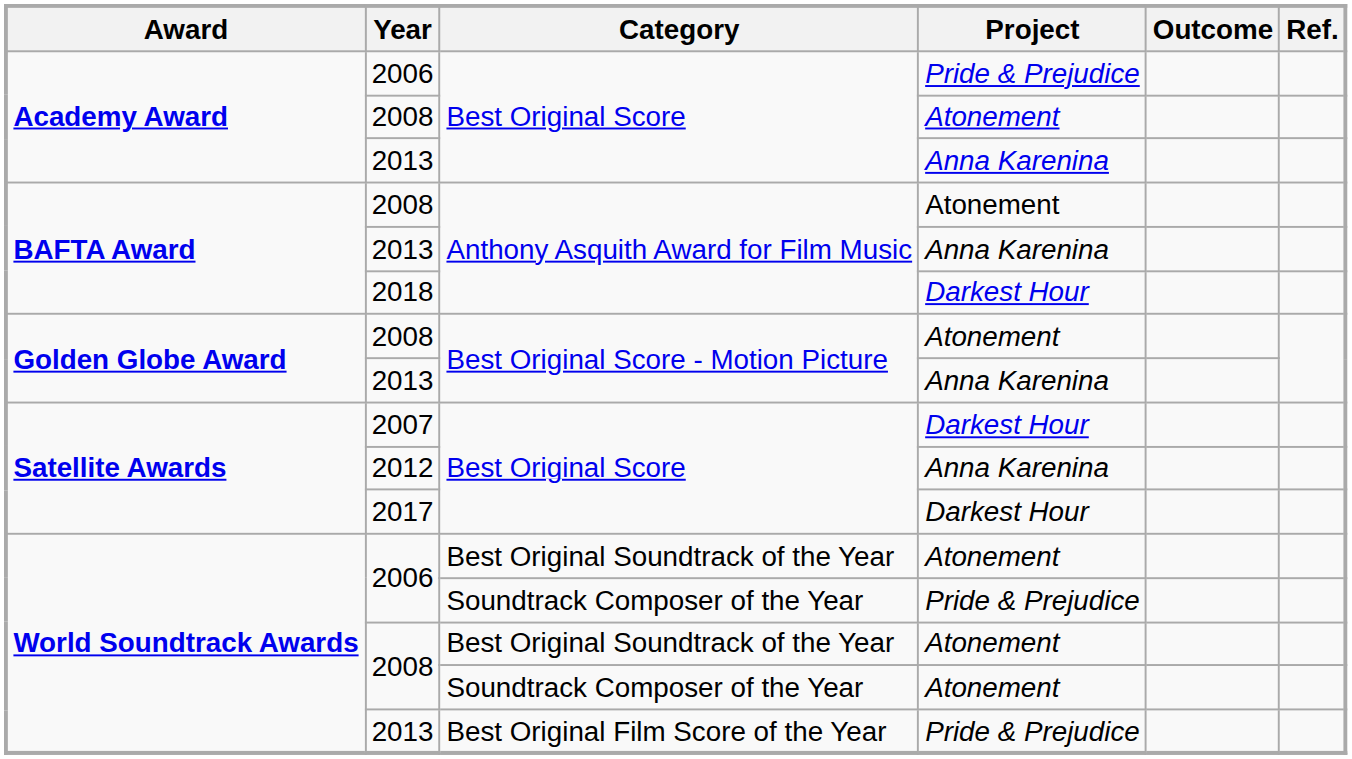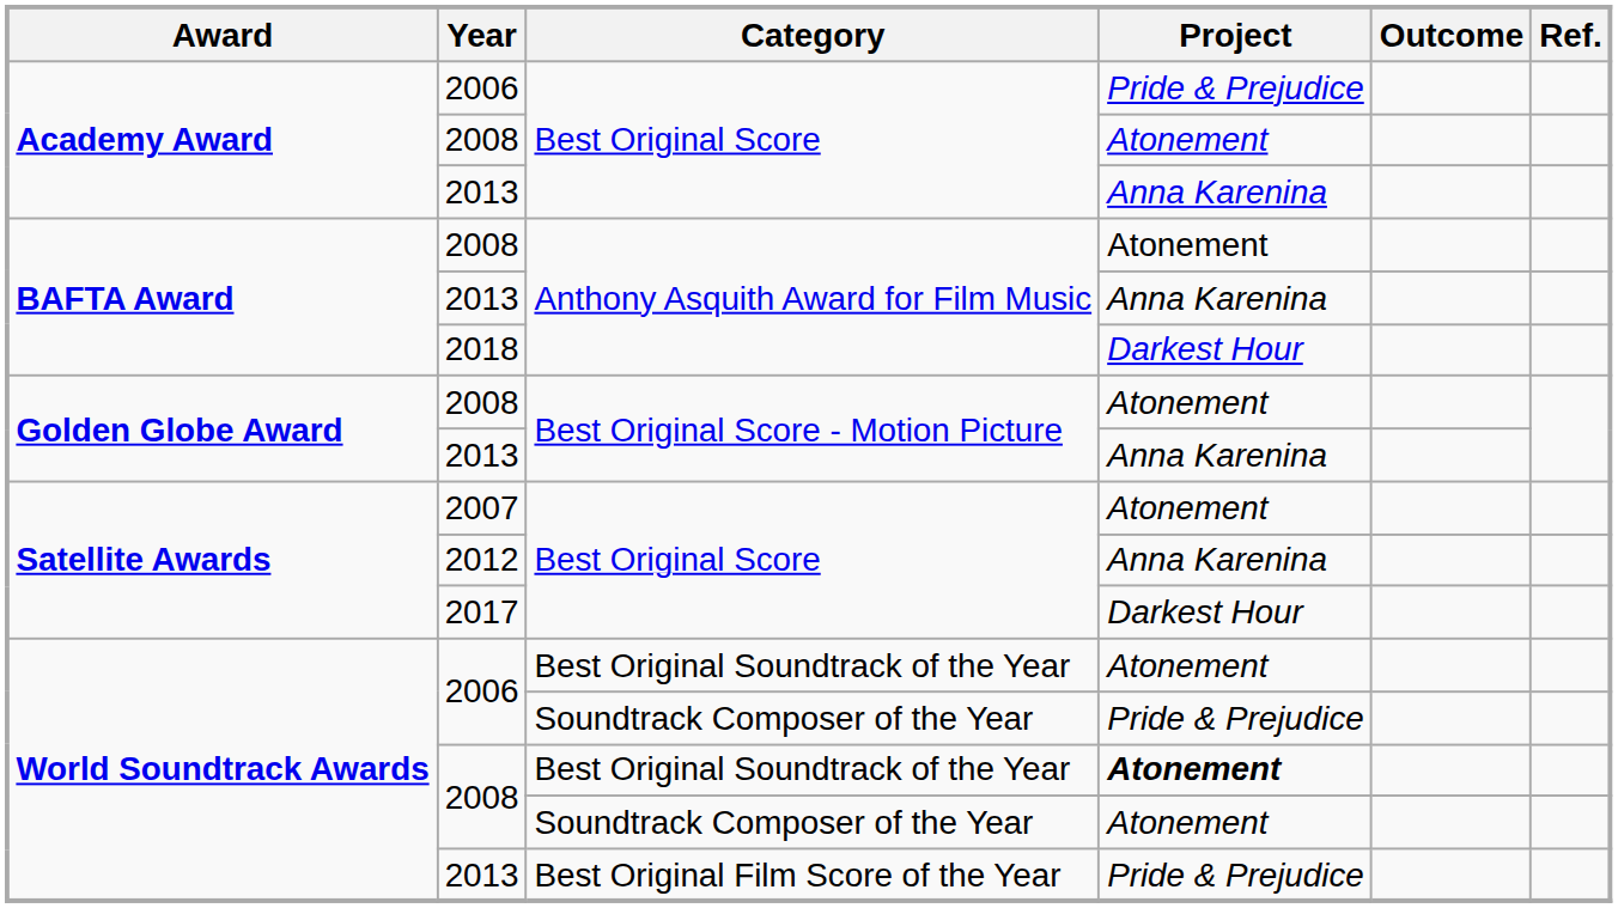 <table class="wikitable" style="border:2px #aaa solid; font-size:90%;">
 <tr style="background:#ccc; text-align:center;">
 <th>Award</th>
 <th>Year</th>
 <th>Category</th>
 <th>Project</th>
 <th>Outcome</th>
 <th>Ref.</th>
 </tr>
 <tr>
 <td rowspan="3"><strong><a href='#'>Academy Award</a></strong></td>
 <td>2006</td>
 <td rowspan="3"><a href='#'>Best Original Score</a></td>
 <td><em><a href='#'>Pride & Prejudice</a></em></td>
 <td></td>
 <td></td>
 </tr>
 <tr>
 <td>2008</td>
 <td><em><a href='#'>Atonement</a></em></td>
 <td></td>
 <td></td>
 </tr>
 <tr>
 <td>2013</td>
 <td><em><a href='#'>Anna Karenina</a></em></td>
 <td></td>
 <td></td>
 </tr>
 <tr>
 <td rowspan="3"><strong><a href='#'>BAFTA Award</a></strong></td>
 <td>2008</td>
 <td rowspan="3"><a href='#'>Anthony Asquith Award for Film Music</a></td>
 <td>Atonement</td>
 <td></td>
 <td></td>
 </tr>
 <tr>
 <td>2013</td>
 <td><em>Anna Karenina</em></td>
 <td></td>
 <td></td>
 </tr>
 <tr>
 <td>2018</td>
 <td><em><a href='#'>Darkest Hour</a></em></td>
 <td></td>
 <td></td>
 </tr>
 <tr>
 <td rowspan="2"><strong><a href='#'>Golden Globe Award</a></strong></td>
 <td>2008</td>
 <td rowspan="2"><a href='#'>Best Original Score - Motion Picture</a></td>
 <td><em>Atonement</em></td>
 <td></td>
 <td rowspan="2"></td>
 </tr>
 <tr>
 <td>2013</td>
 <td><em>Anna Karenina</em></td>
 <td></td>
 </tr>
 <tr>
 <td rowspan="3"><strong><a href='#'>Satellite Awards</a></strong></td>
 <td>2007</td>
 <td rowspan="3"><a href='#'>Best Original Score</a></td>
-<td><em><a href='#'>Darkest Hour</a></em></td>
+<td><em>Atonement</em></td>
 <td></td>
 <td></td>
 </tr>
 <tr>
 <td>2012</td>
 <td><em>Anna Karenina</em></td>
 <td></td>
 <td></td>
 </tr>
 <tr>
 <td>2017</td>
 <td><em>Darkest Hour</em></td>
 <td></td>
 <td></td>
 </tr>
 <tr>
 <td rowspan="5"><strong><a href='#'>World Soundtrack Awards</a></strong></td>
 <td rowspan="2">2006</td>
 <td>Best Original Soundtrack of the Year</td>
 <td><em>Atonement</em></td>
 <td></td>
 <td></td>
 </tr>
 <tr>
 <td>Soundtrack Composer of the Year</td>
 <td><em>Pride & Prejudice</em></td>
 <td></td>
 <td></td>
 </tr>
 <tr>
 <td rowspan="2">2008</td>
 <td>Best Original Soundtrack of the Year</td>
-<td><em>Atonement</em></td>
+<td><strong><em>Atonement</em></strong></td>
 <td></td>
 <td></td>
 </tr>
 <tr>
 <td>Soundtrack Composer of the Year</td>
 <td><em>Atonement</em></td>
 <td></td>
 <td></td>
 </tr>
 <tr>
 <td>2013</td>
 <td>Best Original Film Score of the Year</td>
 <td><em>Pride & Prejudice</em></td>
 <td></td>
 <td></td>
 </tr>
 <tr>
 </tr>
 </table>
